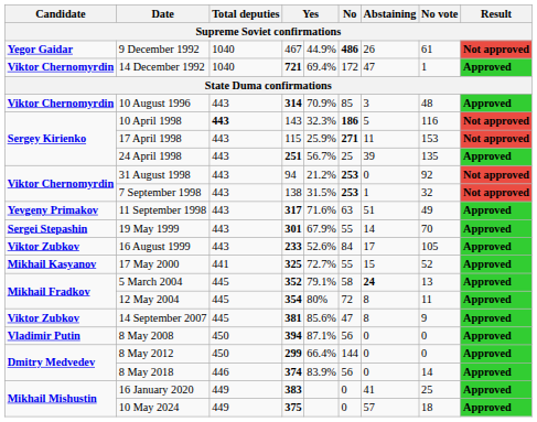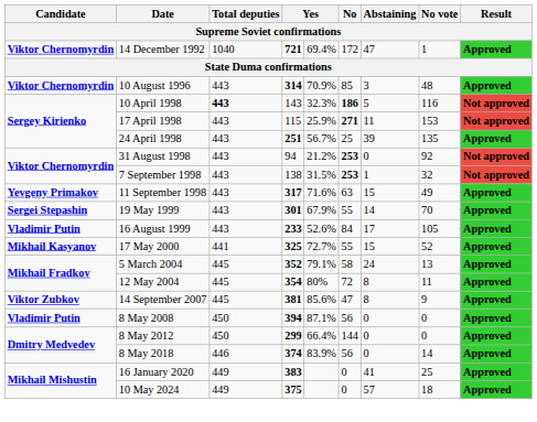 <table class="wikitable">
 <tr>
 <th>Candidate</th>
 <th>Date</th>
 <th>Total deputies</th>
 <th colspan=2>Yes</th>
 <th>No</th>
 <th>Abstaining</th>
 <th>No vote</th>
 <th>Result</th>
 </tr>
 <tr>
 <th colspan=9>Supreme Soviet confirmations</th>
-</tr>
-<tr>
-<td><strong><a href='#'>Yegor Gaidar</a></strong></td>
-<td>9 December 1992</td>
-<td>1040</td>
-<td>467</td>
-<td>44.9%</td>
-<td><strong>486</strong></td>
-<td>26</td>
-<td>61</td>
-<td bgcolor = #EB4C42><strong>Not approved</strong></td>
 </tr>
 <tr>
 <td><strong><a href='#'>Viktor Chernomyrdin</a></strong></td>
 <td>14 December 1992</td>
 <td>1040</td>
 <td><strong>721</strong></td>
 <td>69.4%</td>
 <td>172</td>
 <td>47</td>
 <td>1</td>
 <td bgcolor = #32CD32><strong>Approved</strong></td>
 </tr>
 <tr>
 <th colspan=9>State Duma confirmations</th>
 </tr>
 <tr>
 <td><strong><a href='#'>Viktor Chernomyrdin</a></strong></td>
 <td>10 August 1996</td>
 <td>443</td>
 <td><strong>314</strong></td>
 <td>70.9%</td>
 <td>85</td>
 <td>3</td>
 <td>48</td>
 <td bgcolor = #32CD32><strong>Approved</strong></td>
 </tr>
 <tr>
 <td rowspan=3><strong><a href='#'>Sergey Kirienko</a></strong></td>
 <td>10 April 1998</td>
 <td><strong>443</strong></td>
 <td>143</td>
 <td>32.3%</td>
 <td><strong>186</strong></td>
 <td>5</td>
 <td>116</td>
 <td bgcolor = #EB4C42><strong>Not approved</strong></td>
 </tr>
 <tr>
 <td>17 April 1998</td>
 <td>443</td>
 <td>115</td>
 <td>25.9%</td>
 <td><strong>271</strong></td>
 <td>11</td>
 <td>153</td>
 <td bgcolor = #EB4C42><strong>Not approved</strong></td>
 </tr>
 <tr>
 <td>24 April 1998</td>
 <td>443</td>
 <td><strong>251</strong></td>
 <td>56.7%</td>
 <td>25</td>
 <td>39</td>
 <td>135</td>
 <td bgcolor = #32CD32><strong>Approved</strong></td>
 </tr>
 <tr>
 <td rowspan=2><strong><a href='#'>Viktor Chernomyrdin</a></strong></td>
 <td>31 August 1998</td>
 <td>443</td>
 <td>94</td>
 <td>21.2%</td>
 <td><strong>253</strong></td>
 <td>0</td>
 <td>92</td>
 <td bgcolor = #EB4C42><strong>Not approved</strong></td>
 </tr>
 <tr>
 <td>7 September 1998</td>
 <td>443</td>
 <td>138</td>
 <td>31.5%</td>
 <td><strong>253</strong></td>
 <td>1</td>
 <td>32</td>
 <td bgcolor = #EB4C42><strong>Not approved</strong></td>
 </tr>
 <tr>
 <td><strong><a href='#'>Yevgeny Primakov</a></strong></td>
 <td>11 September 1998</td>
 <td>443</td>
 <td><strong>317</strong></td>
 <td>71.6%</td>
 <td>63</td>
-<td>51</td>
+<td>15</td>
 <td>49</td>
 <td bgcolor = #32CD32><strong>Approved</strong></td>
 </tr>
 <tr>
 <td><strong><a href='#'>Sergei Stepashin</a></strong></td>
 <td>19 May 1999</td>
 <td>443</td>
 <td><strong>301</strong></td>
 <td>67.9%</td>
 <td>55</td>
 <td>14</td>
 <td>70</td>
 <td bgcolor = #32CD32><strong>Approved</strong></td>
 </tr>
 <tr>
-<td><strong><a href='#'>Viktor Zubkov</a></strong></td>
+<td><strong><a href='#'>Vladimir Putin</a></strong></td>
 <td>16 August 1999</td>
 <td>443</td>
 <td><strong>233</strong></td>
 <td>52.6%</td>
 <td>84</td>
 <td>17</td>
 <td>105</td>
 <td bgcolor = #32CD32><strong>Approved</strong></td>
 </tr>
 <tr>
 <td><strong><a href='#'>Mikhail Kasyanov</a></strong></td>
 <td>17 May 2000</td>
 <td>441</td>
 <td><strong>325</strong></td>
 <td>72.7%</td>
 <td>55</td>
 <td>15</td>
 <td>52</td>
 <td bgcolor = #32CD32><strong>Approved</strong></td>
 </tr>
 <tr>
 <td rowspan=2><strong><a href='#'>Mikhail Fradkov</a></strong></td>
 <td>5 March 2004</td>
 <td>445</td>
 <td><strong>352</strong></td>
 <td>79.1%</td>
 <td>58</td>
-<td><strong>24</strong></td>
+<td>24</td>
 <td>13</td>
 <td bgcolor = #32CD32><strong>Approved</strong></td>
 </tr>
 <tr>
 <td>12 May 2004</td>
 <td>445</td>
 <td><strong>354</strong></td>
 <td>80%</td>
 <td>72</td>
 <td>8</td>
 <td>11</td>
 <td bgcolor = #32CD32><strong>Approved</strong></td>
 </tr>
 <tr>
 <td><strong><a href='#'>Viktor Zubkov</a></strong></td>
 <td>14 September 2007</td>
 <td>445</td>
 <td><strong>381</strong></td>
 <td>85.6%</td>
 <td>47</td>
 <td>8</td>
 <td>9</td>
 <td bgcolor = #32CD32><strong>Approved</strong></td>
 </tr>
 <tr>
 <td><strong><a href='#'>Vladimir Putin</a></strong></td>
 <td>8 May 2008</td>
 <td>450</td>
 <td><strong>394</strong></td>
 <td>87.1%</td>
 <td>56</td>
 <td>0</td>
 <td>0</td>
 <td bgcolor = #32CD32><strong>Approved</strong></td>
 </tr>
 <tr>
 <td rowspan=2><strong><a href='#'>Dmitry Medvedev</a></strong></td>
 <td>8 May 2012</td>
 <td>450</td>
 <td><strong>299</strong></td>
 <td>66.4%</td>
 <td>144</td>
 <td>0</td>
 <td>0</td>
 <td bgcolor = #32CD32><strong>Approved</strong></td>
 </tr>
 <tr>
 <td>8 May 2018</td>
 <td>446</td>
 <td><strong>374</strong></td>
 <td>83.9%</td>
 <td>56</td>
 <td>0</td>
 <td>14</td>
 <td bgcolor = #32CD32><strong>Approved</strong></td>
 </tr>
 <tr>
 <td rowspan=2><strong><a href='#'>Mikhail Mishustin</a></strong></td>
 <td>16 January 2020</td>
 <td>449</td>
 <td><strong>383</strong></td>
 <td></td>
 <td>0</td>
 <td>41</td>
 <td>25</td>
 <td bgcolor = #32CD32><strong>Approved</strong></td>
 </tr>
 <tr>
 <td>10 May 2024</td>
 <td>449</td>
 <td><strong>375</strong></td>
 <td></td>
 <td>0</td>
 <td>57</td>
 <td>18</td>
 <td bgcolor = #32CD32><strong>Approved</strong></td>
 </tr>
 </table>
